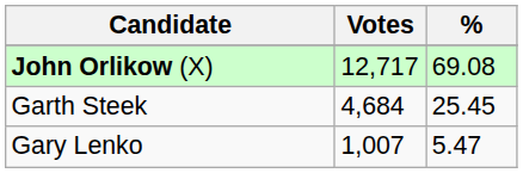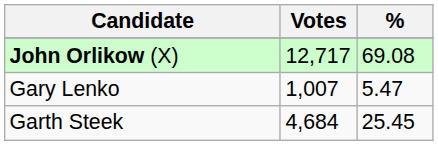 <table class="wikitable sortable">
 <tr>
 <th width="200px">Candidate</th>
 <th width="50px">Votes</th>
 <th width="50px">%</th>
 </tr>
 <tr>
 </tr>
 <tr style="text-align:left; background:#cfc;">
 <td><strong>John Orlikow</strong> (X)</td>
 <td>12,717</td>
 <td>69.08</td>
 </tr>
 <tr>
+<td>Gary Lenko</td>
+<td>1,007</td>
+<td>5.47</td>
+</tr>
+<tr>
 <td>Garth Steek</td>
 <td>4,684</td>
 <td>25.45</td>
 </tr>
-<tr>
-<td>Gary Lenko</td>
-<td>1,007</td>
-<td>5.47</td>
-</tr>
 </table>
